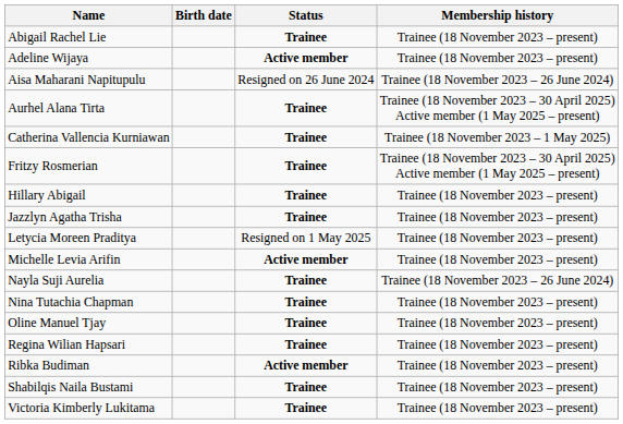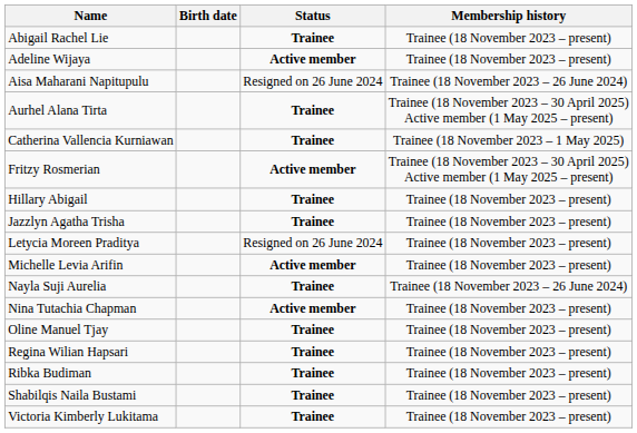 <table class="wikitable sortable" style="font-size:95%;">
 <tr>
 <th>Name</th>
 <th>Birth date</th>
 <th>Status</th>
 <th class="unsortable">Membership history</th>
 </tr>
 <tr>
 <td>Abigail Rachel Lie</td>
 <td></td>
 <td style="text-align:center;"><strong>Trainee</strong></td>
 <td style="text-align:center;">Trainee (18 November 2023 – present)</td>
 </tr>
 <tr>
 <td>Adeline Wijaya</td>
 <td></td>
 <td style="text-align:center;"><strong>Active member</strong></td>
 <td style="text-align:center;">Trainee (18 November 2023 – present)</td>
 </tr>
 <tr>
 <td>Aisa Maharani Napitupulu</td>
 <td></td>
 <td style="text-align:center;">Resigned on 26 June 2024</td>
 <td style="text-align:center;">Trainee (18 November 2023 – 26 June 2024)</td>
 </tr>
 <tr>
 <td>Aurhel Alana Tirta</td>
 <td></td>
 <td style="text-align:center;"><strong>Trainee</strong></td>
 <td style="text-align:center;">Trainee (18 November 2023 – 30 April 2025)<br>Active member (1 May 2025 – present)</td>
 </tr>
 <tr>
 <td>Catherina Vallencia Kurniawan</td>
 <td></td>
 <td style="text-align:center;"><strong>Trainee</strong></td>
 <td style="text-align:center;">Trainee (18 November 2023 – 1 May 2025)</td>
 </tr>
 <tr>
 <td>Fritzy Rosmerian</td>
 <td></td>
-<td style="text-align:center;"><strong>Trainee</strong></td>
+<td style="text-align:center;"><strong>Active member</strong></td>
 <td style="text-align:center;">Trainee (18 November 2023 – 30 April 2025)<br>Active member (1 May 2025 – present)</td>
 </tr>
 <tr>
 <td>Hillary Abigail</td>
 <td></td>
 <td style="text-align:center;"><strong>Trainee</strong></td>
 <td style="text-align:center;">Trainee (18 November 2023 – present)</td>
 </tr>
 <tr>
 <td>Jazzlyn Agatha Trisha</td>
 <td></td>
 <td style="text-align:center;"><strong>Trainee</strong></td>
 <td style="text-align:center;">Trainee (18 November 2023 – present)</td>
 </tr>
 <tr>
 <td>Letycia Moreen Praditya</td>
 <td></td>
-<td style="text-align:center;">Resigned on 1 May 2025</td>
+<td style="text-align:center;">Resigned on 26 June 2024</td>
 <td style="text-align:center;">Trainee (18 November 2023 – present)</td>
 </tr>
 <tr>
 <td>Michelle Levia Arifin</td>
 <td></td>
 <td style="text-align:center;"><strong>Active member</strong></td>
 <td style="text-align:center;">Trainee (18 November 2023 – present)</td>
 </tr>
 <tr>
 <td> Nayla Suji Aurelia</td>
 <td></td>
 <td style="text-align:center;"><strong>Trainee</strong></td>
 <td style="text-align:center;">Trainee (18 November 2023 – 26 June 2024)</td>
 </tr>
 <tr>
 <td>Nina Tutachia Chapman</td>
 <td></td>
-<td style="text-align:center;"><strong>Trainee</strong></td>
+<td style="text-align:center;"><strong>Active member</strong></td>
 <td style="text-align:center;">Trainee (18 November 2023 – present)</td>
 </tr>
 <tr>
 <td>Oline Manuel Tjay</td>
 <td></td>
 <td style="text-align:center;"><strong>Trainee</strong></td>
 <td style="text-align:center;">Trainee (18 November 2023 – present)</td>
 </tr>
 <tr>
 <td>Regina Wilian Hapsari</td>
 <td></td>
 <td style="text-align:center;"><strong>Trainee</strong></td>
 <td style="text-align:center;">Trainee (18 November 2023 – present)</td>
 </tr>
 <tr>
 <td>Ribka Budiman</td>
 <td></td>
-<td style="text-align:center;"><strong>Active member</strong></td>
+<td style="text-align:center;"><strong>Trainee</strong></td>
 <td style="text-align:center;">Trainee (18 November 2023 – present)</td>
 </tr>
 <tr>
 <td>Shabilqis Naila Bustami</td>
 <td></td>
 <td style="text-align:center;"><strong>Trainee</strong></td>
 <td style="text-align:center;">Trainee (18 November 2023 – present)</td>
 </tr>
 <tr>
 <td>Victoria Kimberly Lukitama</td>
 <td></td>
 <td style="text-align:center;"><strong>Trainee</strong></td>
 <td style="text-align:center;">Trainee (18 November 2023 – present)</td>
 </tr>
 </table>
